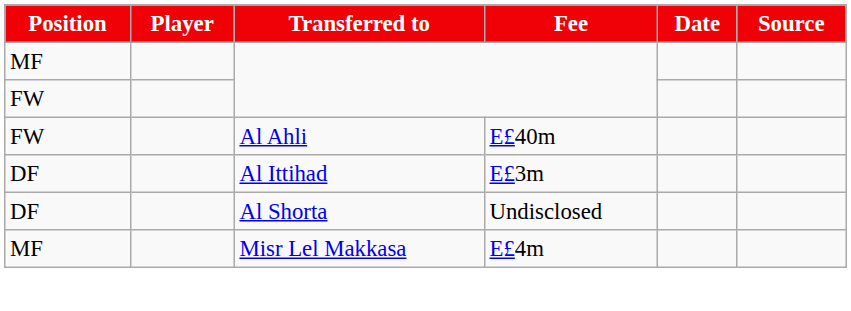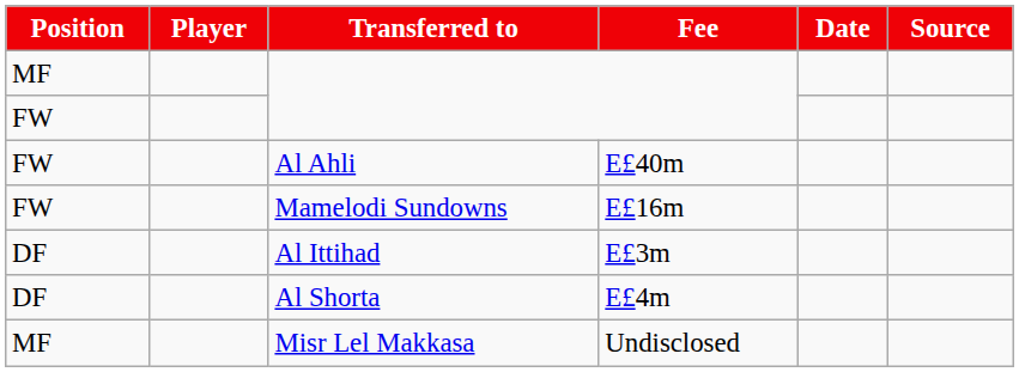 <table class="wikitable sortable" style="width:90%; text-align:center; font-size:95%; text-align:left">
 <tr>
 <th style="background:#EF0107; color:#FFFFFF">Position</th>
 <th style="background:#EF0107; color:#FFFFFF">Player</th>
 <th style="background:#EF0107; color:#FFFFFF">Transferred to</th>
 <th style="background:#EF0107; color:#FFFFFF">Fee</th>
 <th style="background:#EF0107; color:#FFFFFF">Date</th>
 <th style="background:#EF0107; color:#FFFFFF">Source</th>
 </tr>
 <tr>
 <td>MF</td>
 <td></td>
 <td rowspan=2 colspan=2></td>
 <td></td>
 <td></td>
 </tr>
 <tr>
 <td>FW</td>
 <td></td>
 <td></td>
 <td></td>
 </tr>
 <tr>
 <td>FW</td>
 <td></td>
 <td> <a href='#'>Al Ahli</a></td>
 <td><a href='#'>E£</a>40m</td>
 <td></td>
 <td></td>
 </tr>
 <tr>
+<td>FW</td>
+<td></td>
+<td> <a href='#'>Mamelodi Sundowns</a></td>
+<td><a href='#'>E£</a>16m</td>
+<td></td>
+<td></td>
+</tr>
+<tr>
 <td>DF</td>
 <td></td>
 <td> <a href='#'>Al Ittihad</a></td>
 <td><a href='#'>E£</a>3m</td>
 <td></td>
 <td></td>
 </tr>
 <tr>
 <td>DF</td>
 <td></td>
 <td> <a href='#'>Al Shorta</a></td>
-<td>Undisclosed</td>
+<td><a href='#'>E£</a>4m</td>
 <td></td>
 <td></td>
 </tr>
 <tr>
 <td>MF</td>
 <td></td>
 <td> <a href='#'>Misr Lel Makkasa</a></td>
-<td><a href='#'>E£</a>4m</td>
+<td>Undisclosed</td>
 <td></td>
 <td></td>
 </tr>
 </table>
